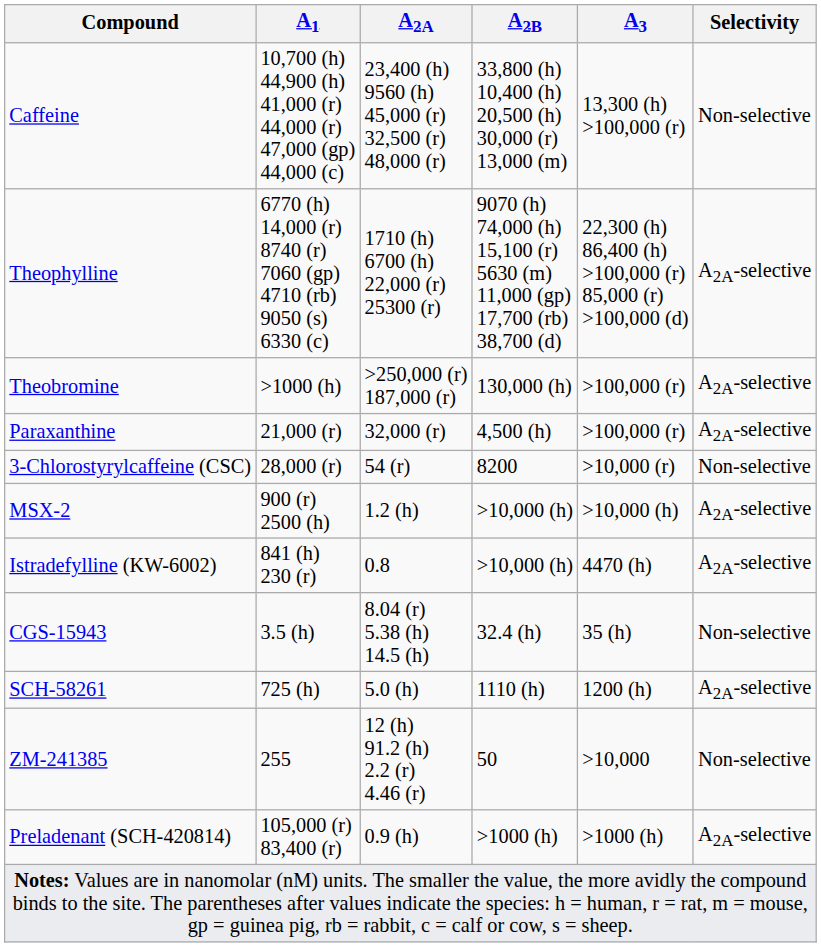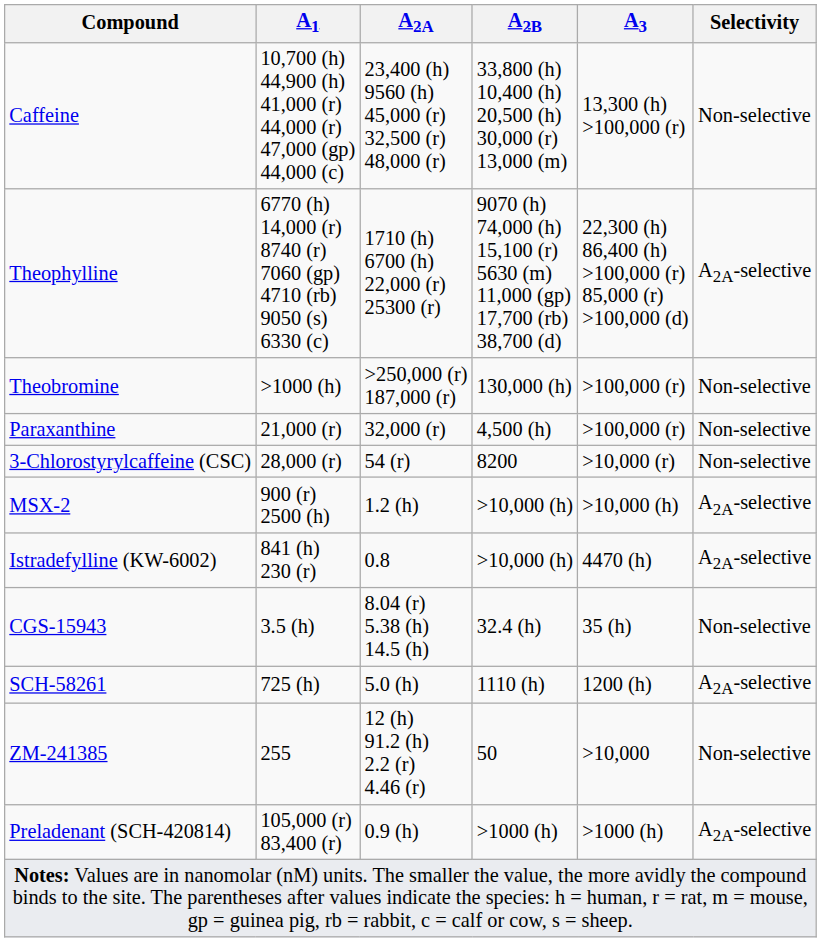 <table class="wikitable">
 <tr>
 <th>Compound</th>
 <th><a href='#'>A<sub>1</sub></a></th>
 <th><a href='#'>A<sub>2A</sub></a></th>
 <th><a href='#'>A<sub>2B</sub></a></th>
 <th><a href='#'>A<sub>3</sub></a></th>
 <th>Selectivity</th>
 </tr>
 <tr>
 <td><a href='#'>Caffeine</a></td>
 <td>10,700 (h)<br>44,900 (h)<br>41,000 (r)<br>44,000 (r)<br>47,000 (gp)<br>44,000 (c)</td>
 <td>23,400 (h)<br>9560 (h)<br>45,000 (r)<br>32,500 (r)<br>48,000 (r)</td>
 <td>33,800 (h)<br>10,400 (h)<br>20,500 (h)<br>30,000 (r)<br>13,000 (m)</td>
 <td>13,300 (h)<br>>100,000 (r)</td>
 <td>Non-selective</td>
 </tr>
 <tr>
 <td><a href='#'>Theophylline</a></td>
 <td>6770 (h)<br>14,000 (r)<br>8740 (r)<br>7060 (gp)<br>4710 (rb)<br>9050 (s)<br>6330 (c)</td>
 <td>1710 (h)<br>6700 (h)<br>22,000 (r)<br>25300 (r)</td>
 <td>9070 (h)<br>74,000 (h)<br>15,100 (r)<br>5630 (m)<br>11,000 (gp)<br>17,700 (rb)<br>38,700 (d)</td>
 <td>22,300 (h)<br>86,400 (h)<br>>100,000 (r)<br>85,000 (r)<br>>100,000 (d)</td>
 <td>A<sub>2A</sub>-selective</td>
 </tr>
 <tr>
 <td><a href='#'>Theobromine</a></td>
 <td>>1000 (h)</td>
 <td>>250,000 (r)<br>187,000 (r)</td>
 <td>130,000 (h)</td>
 <td>>100,000 (r)</td>
-<td>A<sub>2A</sub>-selective</td>
+<td>Non-selective</td>
 </tr>
 <tr>
 <td><a href='#'>Paraxanthine</a></td>
 <td>21,000 (r)</td>
 <td>32,000 (r)</td>
 <td>4,500 (h)</td>
 <td>>100,000 (r)</td>
-<td>A<sub>2A</sub>-selective</td>
+<td>Non-selective</td>
 </tr>
 <tr>
 <td><a href='#'>3-Chlorostyrylcaffeine</a> (CSC)</td>
 <td>28,000 (r)</td>
 <td>54 (r)</td>
 <td>8200</td>
 <td>>10,000 (r)</td>
 <td>Non-selective</td>
 </tr>
 <tr>
 <td><a href='#'>MSX-2</a></td>
 <td>900 (r)<br>2500 (h)</td>
 <td>1.2 (h)</td>
 <td>>10,000 (h)</td>
 <td>>10,000 (h)</td>
 <td>A<sub>2A</sub>-selective</td>
 </tr>
 <tr>
 <td><a href='#'>Istradefylline</a> (KW-6002)</td>
 <td>841 (h)<br>230 (r)</td>
 <td>0.8</td>
 <td>>10,000 (h)</td>
 <td>4470 (h)</td>
 <td>A<sub>2A</sub>-selective</td>
 </tr>
 <tr>
 <td><a href='#'>CGS-15943</a></td>
 <td>3.5 (h)</td>
 <td>8.04 (r)<br>5.38 (h)<br>14.5 (h)</td>
 <td>32.4 (h)</td>
 <td>35 (h)</td>
 <td>Non-selective</td>
 </tr>
 <tr>
 <td><a href='#'>SCH-58261</a></td>
 <td>725 (h)</td>
 <td>5.0 (h)</td>
 <td>1110 (h)</td>
 <td>1200 (h)</td>
 <td>A<sub>2A</sub>-selective</td>
 </tr>
 <tr>
 <td><a href='#'>ZM-241385</a></td>
 <td>255</td>
 <td>12 (h)<br>91.2 (h)<br>2.2 (r)<br>4.46 (r)</td>
 <td>50</td>
 <td>>10,000</td>
 <td>Non-selective</td>
 </tr>
 <tr>
 <td><a href='#'>Preladenant</a> (SCH-420814)</td>
 <td>105,000 (r)<br>83,400 (r)</td>
 <td>0.9 (h)</td>
 <td>>1000 (h)</td>
 <td>>1000 (h)</td>
 <td>A<sub>2A</sub>-selective</td>
 </tr>
 <tr>
 <td colspan="6" style="width: 1px; background-color:#eaecf0; text-align: center;"><strong>Notes:</strong> Values are in nanomolar (nM) units. The smaller the value, the more avidly the compound binds to the site. The parentheses after values indicate the species: h = human, r = rat, m = mouse, gp = guinea pig, rb = rabbit, c = calf or cow, s = sheep.</td>
 </tr>
 </table>
